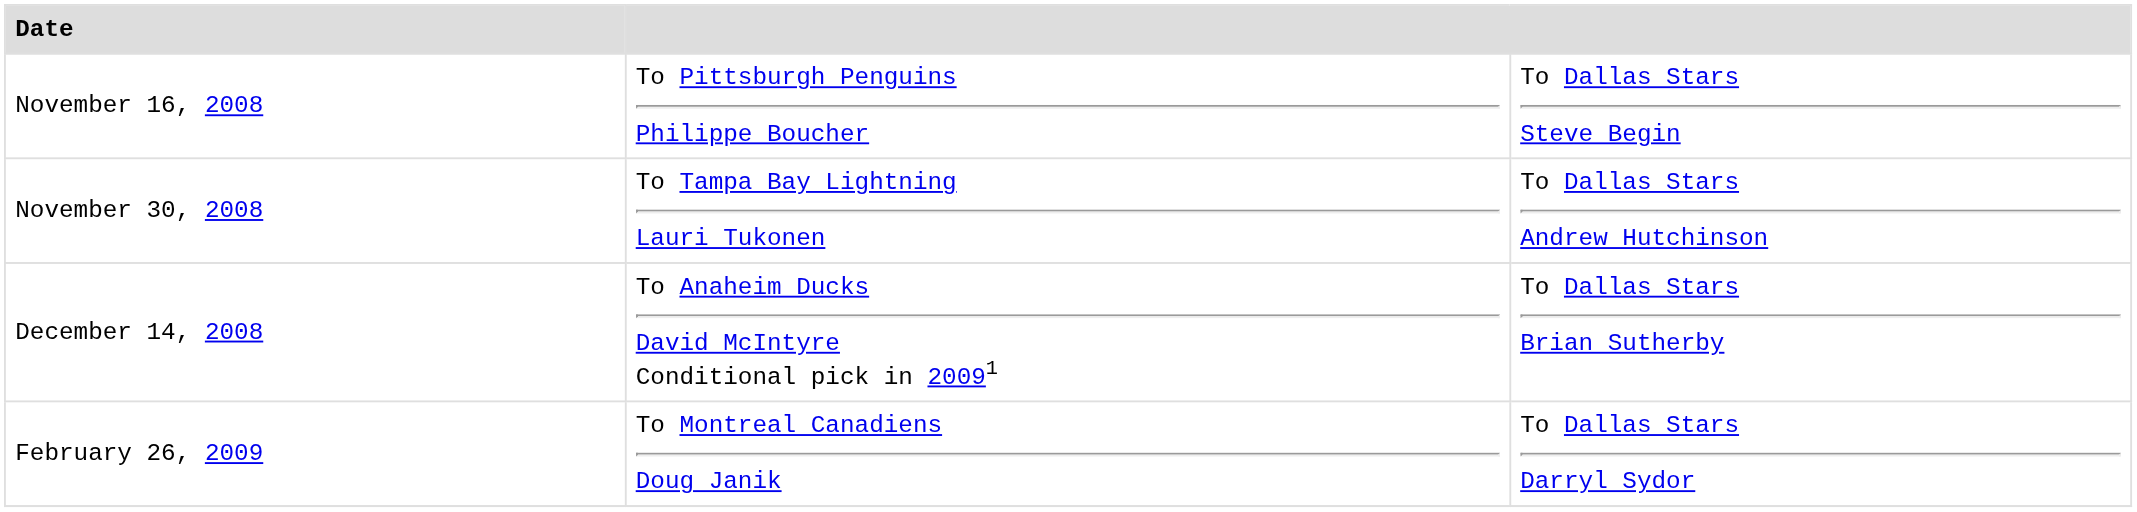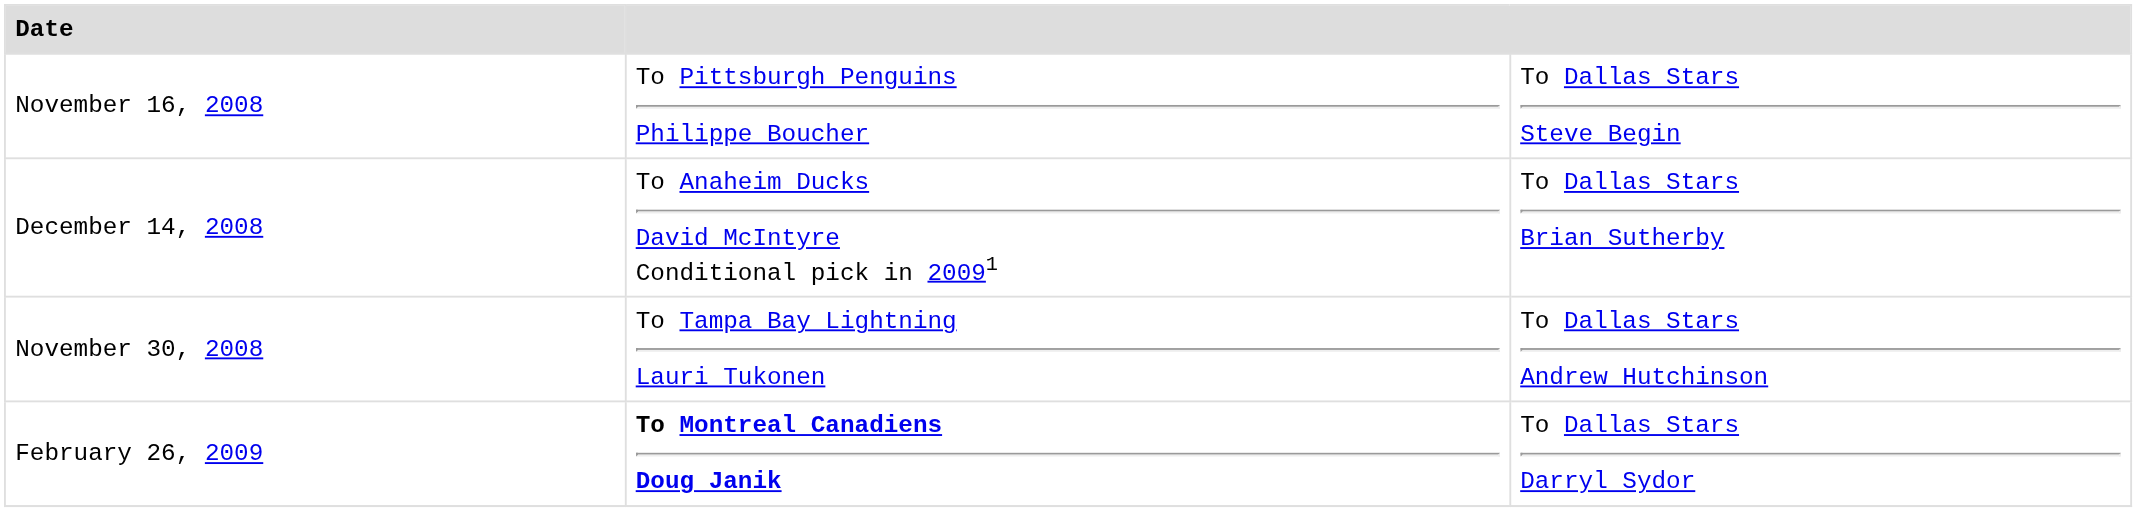 <table border=1 style="border-collapse:collapse" bordercolor="#DFDFDF"  cellpadding="5" width=90%>
 <tr bgcolor="#dddddd">
 <td><strong>Date</strong></td>
 <th colspan="2"></th>
 </tr>
 <tr>
 <td>November 16, <a href='#'>2008</a></td>
 <td valign="top">To <a href='#'>Pittsburgh Penguins</a> <hr><a href='#'>Philippe Boucher</a></td>
 <td valign="top">To <a href='#'>Dallas Stars</a> <hr><a href='#'>Steve Begin</a></td>
 </tr>
 <tr>
+<td>December 14, <a href='#'>2008</a></td>
+<td valign="top">To <a href='#'>Anaheim Ducks</a> <hr><a href='#'>David McIntyre</a> <br> Conditional pick in <a href='#'>2009</a><sup>1</sup></td>
+<td valign="top">To <a href='#'>Dallas Stars</a> <hr><a href='#'>Brian Sutherby</a></td>
+</tr>
+<tr>
 <td>November 30, <a href='#'>2008</a></td>
 <td valign="top">To <a href='#'>Tampa Bay Lightning</a> <hr><a href='#'>Lauri Tukonen</a></td>
 <td valign="top">To <a href='#'>Dallas Stars</a> <hr><a href='#'>Andrew Hutchinson</a></td>
 </tr>
 <tr>
-<td>December 14, <a href='#'>2008</a></td>
-<td valign="top">To <a href='#'>Anaheim Ducks</a> <hr><a href='#'>David McIntyre</a> <br> Conditional pick in <a href='#'>2009</a><sup>1</sup></td>
-<td valign="top">To <a href='#'>Dallas Stars</a> <hr><a href='#'>Brian Sutherby</a></td>
-</tr>
-<tr>
 <td>February 26, <a href='#'>2009</a></td>
-<td valign="top">To <a href='#'>Montreal Canadiens</a> <hr><a href='#'>Doug Janik</a></td>
+<td valign="top"><strong>To <a href='#'>Montreal Canadiens</a> <hr><a href='#'>Doug Janik</a></strong></td>
 <td valign="top">To <a href='#'>Dallas Stars</a> <hr><a href='#'>Darryl Sydor</a></td>
 </tr>
 <tr>
 </tr>
 </table>
